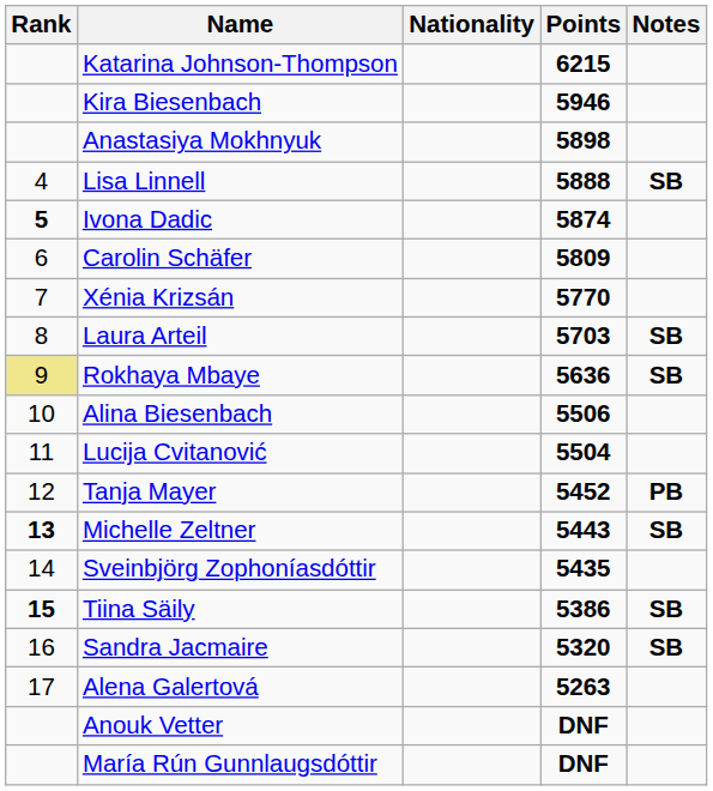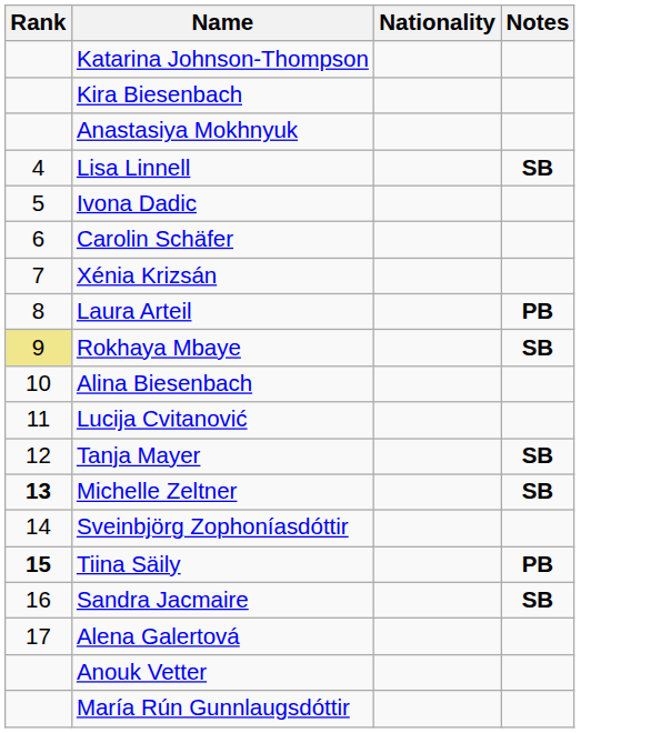 <table class="wikitable sortable" style="text-align:center">
 <tr>
 <th>Rank</th>
 <th>Name</th>
 <th>Nationality</th>
-<th>Points</th>
 <th>Notes</th>
 </tr>
 <tr>
 <td></td>
 <td align=left><a href='#'>Katarina Johnson-Thompson</a></td>
 <td align=left></td>
-<td><strong>6215</strong></td>
 <td></td>
 </tr>
 <tr>
 <td></td>
 <td align=left><a href='#'>Kira Biesenbach</a></td>
 <td align=left></td>
-<td><strong>5946</strong></td>
 <td></td>
 </tr>
 <tr>
 <td></td>
 <td align=left><a href='#'>Anastasiya Mokhnyuk</a></td>
 <td align=left></td>
-<td><strong>5898</strong></td>
 <td></td>
 </tr>
 <tr>
 <td>4</td>
 <td align=left><a href='#'>Lisa Linnell</a></td>
 <td align=left></td>
-<td><strong>5888</strong></td>
 <td><strong>SB</strong></td>
 </tr>
 <tr>
-<td><strong>5</strong></td>
+<td>5</td>
 <td align=left><a href='#'>Ivona Dadic</a></td>
 <td align=left></td>
-<td><strong>5874</strong></td>
 <td></td>
 </tr>
 <tr>
 <td>6</td>
 <td align=left><a href='#'>Carolin Schäfer</a></td>
 <td align=left></td>
-<td><strong>5809</strong></td>
 <td></td>
 </tr>
 <tr>
 <td>7</td>
 <td align=left><a href='#'>Xénia Krizsán</a></td>
 <td align=left></td>
-<td><strong>5770</strong></td>
 <td></td>
 </tr>
 <tr>
 <td>8</td>
 <td align=left><a href='#'>Laura Arteil</a></td>
 <td align=left></td>
-<td><strong>5703</strong></td>
-<td><strong>SB</strong></td>
+<td><strong>PB</strong></td>
 </tr>
 <tr>
 <td style="background: khaki;">9</td>
 <td align=left><a href='#'>Rokhaya Mbaye</a></td>
 <td align=left></td>
-<td><strong>5636</strong></td>
 <td><strong>SB</strong></td>
 </tr>
 <tr>
 <td>10</td>
 <td align=left><a href='#'>Alina Biesenbach</a></td>
 <td align=left></td>
-<td><strong>5506</strong></td>
 <td></td>
 </tr>
 <tr>
 <td>11</td>
 <td align=left><a href='#'>Lucija Cvitanović</a></td>
 <td align=left></td>
-<td><strong>5504</strong></td>
 <td></td>
 </tr>
 <tr>
 <td>12</td>
 <td align=left><a href='#'>Tanja Mayer</a></td>
 <td align=left></td>
-<td><strong>5452</strong></td>
-<td><strong>PB</strong></td>
+<td><strong>SB</strong></td>
 </tr>
 <tr>
 <td><strong>13</strong></td>
 <td align=left><a href='#'>Michelle Zeltner</a></td>
 <td align=left></td>
-<td><strong>5443</strong></td>
 <td><strong>SB</strong></td>
 </tr>
 <tr>
 <td>14</td>
 <td align=left><a href='#'>Sveinbjörg Zophoníasdóttir</a></td>
 <td align=left></td>
-<td><strong>5435</strong></td>
 <td></td>
 </tr>
 <tr>
 <td><strong>15</strong></td>
 <td align=left><a href='#'>Tiina Säily</a></td>
 <td align=left></td>
-<td><strong>5386</strong></td>
-<td><strong>SB</strong></td>
+<td><strong>PB</strong></td>
 </tr>
 <tr>
 <td>16</td>
 <td align=left><a href='#'>Sandra Jacmaire</a></td>
 <td align=left></td>
-<td><strong>5320</strong></td>
 <td><strong>SB</strong></td>
 </tr>
 <tr>
 <td>17</td>
 <td align=left><a href='#'>Alena Galertová</a></td>
 <td align=left></td>
-<td><strong>5263</strong></td>
 <td></td>
 </tr>
 <tr>
 <td></td>
 <td align=left><a href='#'>Anouk Vetter</a></td>
 <td align=left></td>
-<td><strong>DNF</strong></td>
 <td></td>
 </tr>
 <tr>
 <td></td>
 <td align=left><a href='#'>María Rún Gunnlaugsdóttir</a></td>
 <td align=left></td>
-<td><strong>DNF</strong></td>
 <td></td>
 </tr>
 </table>
